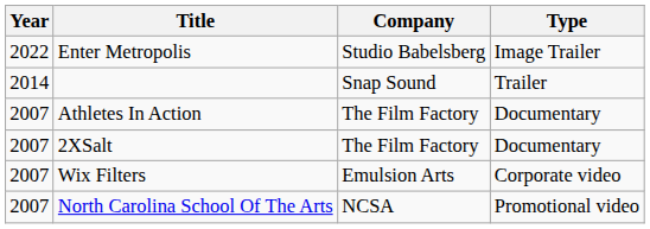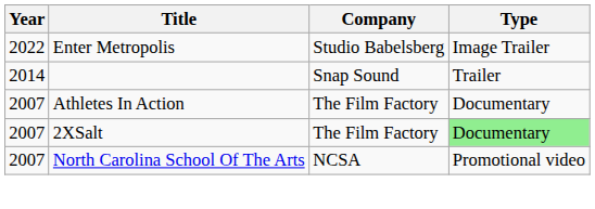 <table class="wikitable">
 <tr>
 <th>Year</th>
 <th>Title</th>
 <th>Company</th>
 <th>Type</th>
 </tr>
 <tr>
 <td>2022</td>
 <td>Enter Metropolis</td>
 <td>Studio Babelsberg</td>
 <td>Image Trailer</td>
 </tr>
 <tr>
 <td>2014</td>
 <td></td>
 <td>Snap Sound</td>
 <td>Trailer</td>
 </tr>
 <tr>
 <td>2007</td>
 <td>Athletes In Action</td>
 <td>The Film Factory</td>
 <td>Documentary</td>
 </tr>
 <tr>
 <td>2007</td>
 <td>2XSalt</td>
 <td>The Film Factory</td>
-<td>Documentary</td>
-</tr>
-<tr>
-<td>2007</td>
-<td>Wix Filters</td>
-<td>Emulsion Arts</td>
-<td>Corporate video</td>
+<td style="background: lightgreen;">Documentary</td>
 </tr>
 <tr>
 <td>2007</td>
 <td><a href='#'>North Carolina School Of The Arts</a></td>
 <td>NCSA</td>
 <td>Promotional video</td>
 </tr>
 </table>
